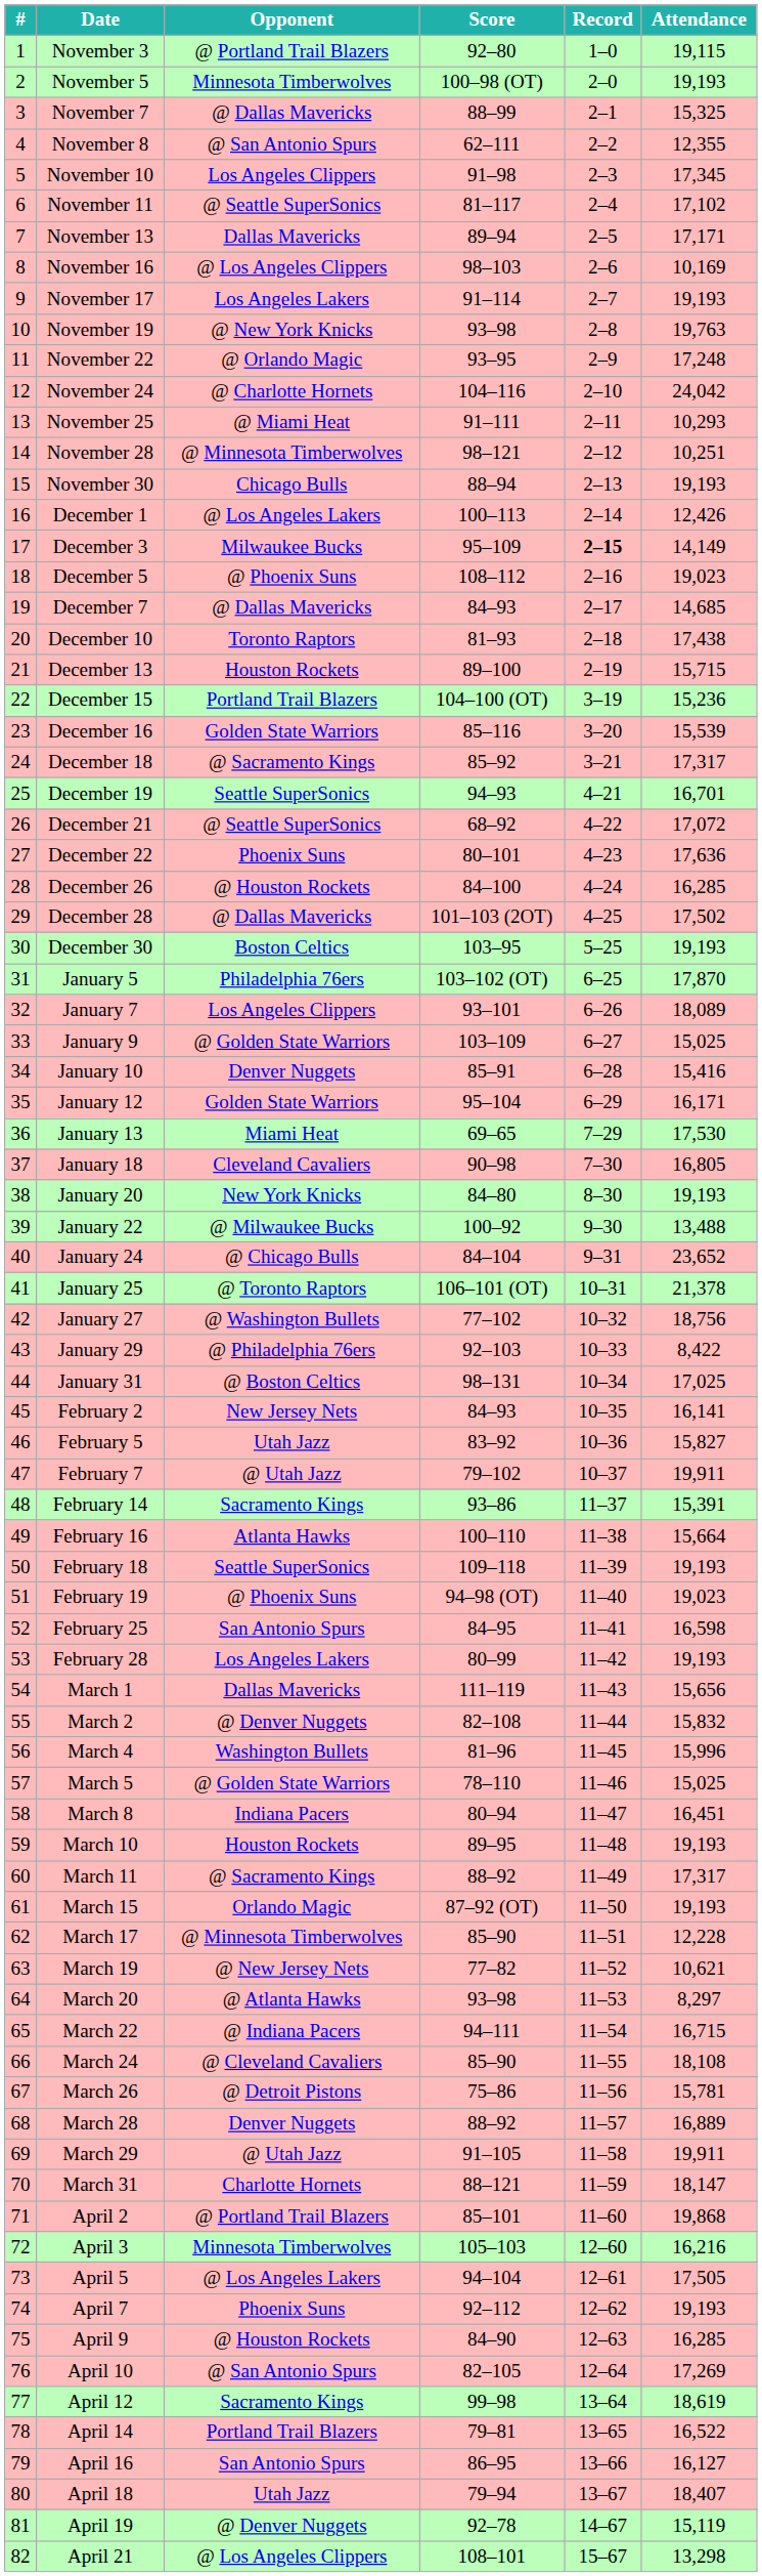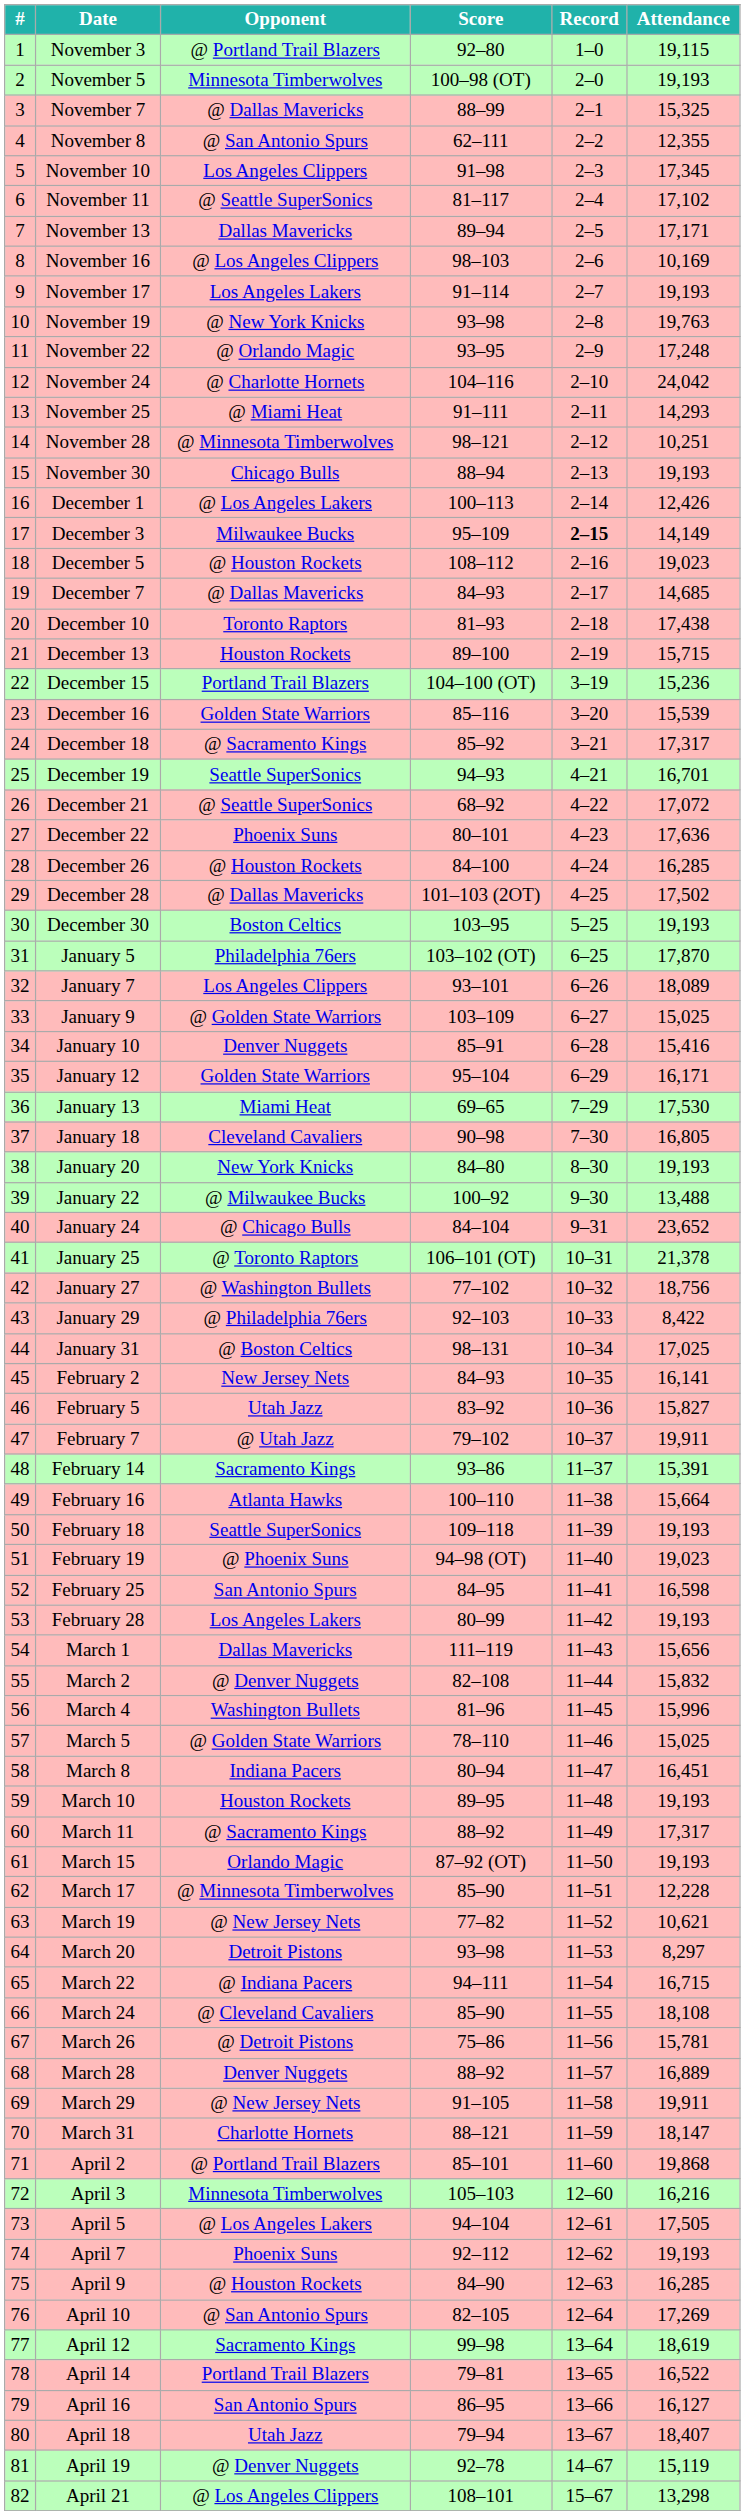 <table class="wikitable" width="70%">
 <tr align="center"  style="background:#20B2AA;color:#FFFFFF;">
 <td><strong>#</strong></td>
 <td><strong>Date</strong></td>
 <td><strong>Opponent</strong></td>
 <td><strong>Score</strong></td>
 <td><strong>Record</strong></td>
 <td><strong>Attendance</strong></td>
 </tr>
 <tr align="center" bgcolor="bbffbb">
 <td>1</td>
 <td>November 3</td>
 <td>@ <a href='#'>Portland Trail Blazers</a></td>
 <td>92–80</td>
 <td>1–0</td>
 <td>19,115</td>
 </tr>
 <tr align="center" bgcolor="bbffbb">
 <td>2</td>
 <td>November 5</td>
 <td><a href='#'>Minnesota Timberwolves</a></td>
 <td>100–98 (OT)</td>
 <td>2–0</td>
 <td>19,193</td>
 </tr>
 <tr align="center" bgcolor="ffbbbb">
 <td>3</td>
 <td>November 7</td>
 <td>@ <a href='#'>Dallas Mavericks</a></td>
 <td>88–99</td>
 <td>2–1</td>
 <td>15,325</td>
 </tr>
 <tr align="center" bgcolor="ffbbbb">
 <td>4</td>
 <td>November 8</td>
 <td>@ <a href='#'>San Antonio Spurs</a></td>
 <td>62–111</td>
 <td>2–2</td>
 <td>12,355</td>
 </tr>
 <tr align="center" bgcolor="ffbbbb">
 <td>5</td>
 <td>November 10</td>
 <td><a href='#'>Los Angeles Clippers</a></td>
 <td>91–98</td>
 <td>2–3</td>
 <td>17,345</td>
 </tr>
 <tr align="center" bgcolor="ffbbbb">
 <td>6</td>
 <td>November 11</td>
 <td>@ <a href='#'>Seattle SuperSonics</a></td>
 <td>81–117</td>
 <td>2–4</td>
 <td>17,102</td>
 </tr>
 <tr align="center" bgcolor="ffbbbb">
 <td>7</td>
 <td>November 13</td>
 <td><a href='#'>Dallas Mavericks</a></td>
 <td>89–94</td>
 <td>2–5</td>
 <td>17,171</td>
 </tr>
 <tr align="center" bgcolor="ffbbbb">
 <td>8</td>
 <td>November 16</td>
 <td>@ <a href='#'>Los Angeles Clippers</a></td>
 <td>98–103</td>
 <td>2–6</td>
 <td>10,169</td>
 </tr>
 <tr align="center" bgcolor="ffbbbb">
 <td>9</td>
 <td>November 17</td>
 <td><a href='#'>Los Angeles Lakers</a></td>
 <td>91–114</td>
 <td>2–7</td>
 <td>19,193</td>
 </tr>
 <tr align="center" bgcolor="ffbbbb">
 <td>10</td>
 <td>November 19</td>
 <td>@ <a href='#'>New York Knicks</a></td>
 <td>93–98</td>
 <td>2–8</td>
 <td>19,763</td>
 </tr>
 <tr align="center" bgcolor="ffbbbb">
 <td>11</td>
 <td>November 22</td>
 <td>@ <a href='#'>Orlando Magic</a></td>
 <td>93–95</td>
 <td>2–9</td>
 <td>17,248</td>
 </tr>
 <tr align="center" bgcolor="ffbbbb">
 <td>12</td>
 <td>November 24</td>
 <td>@ <a href='#'>Charlotte Hornets</a></td>
 <td>104–116</td>
 <td>2–10</td>
 <td>24,042</td>
 </tr>
 <tr align="center" bgcolor="ffbbbb">
 <td>13</td>
 <td>November 25</td>
 <td>@ <a href='#'>Miami Heat</a></td>
 <td>91–111</td>
 <td>2–11</td>
-<td>10,293</td>
+<td>14,293</td>
 </tr>
 <tr align="center" bgcolor="ffbbbb">
 <td>14</td>
 <td>November 28</td>
 <td>@ <a href='#'>Minnesota Timberwolves</a></td>
 <td>98–121</td>
 <td>2–12</td>
 <td>10,251</td>
 </tr>
 <tr align="center" bgcolor="ffbbbb">
 <td>15</td>
 <td>November 30</td>
 <td><a href='#'>Chicago Bulls</a></td>
 <td>88–94</td>
 <td>2–13</td>
 <td>19,193</td>
 </tr>
 <tr align="center" bgcolor="ffbbbb">
 <td>16</td>
 <td>December 1</td>
 <td>@ <a href='#'>Los Angeles Lakers</a></td>
 <td>100–113</td>
 <td>2–14</td>
 <td>12,426</td>
 </tr>
 <tr align="center" bgcolor="ffbbbb">
 <td>17</td>
 <td>December 3</td>
 <td><a href='#'>Milwaukee Bucks</a></td>
 <td>95–109</td>
 <td><strong>2–15</strong></td>
 <td>14,149</td>
 </tr>
 <tr align="center" bgcolor="ffbbbb">
 <td>18</td>
 <td>December 5</td>
-<td>@ <a href='#'>Phoenix Suns</a></td>
+<td>@ <a href='#'>Houston Rockets</a></td>
 <td>108–112</td>
 <td>2–16</td>
 <td>19,023</td>
 </tr>
 <tr align="center" bgcolor="ffbbbb">
 <td>19</td>
 <td>December 7</td>
 <td>@ <a href='#'>Dallas Mavericks</a></td>
 <td>84–93</td>
 <td>2–17</td>
 <td>14,685</td>
 </tr>
 <tr align="center" bgcolor="ffbbbb">
 <td>20</td>
 <td>December 10</td>
 <td><a href='#'>Toronto Raptors</a></td>
 <td>81–93</td>
 <td>2–18</td>
 <td>17,438</td>
 </tr>
 <tr align="center" bgcolor="ffbbbb">
 <td>21</td>
 <td>December 13</td>
 <td><a href='#'>Houston Rockets</a></td>
 <td>89–100</td>
 <td>2–19</td>
 <td>15,715</td>
 </tr>
 <tr align="center" bgcolor="bbffbb">
 <td>22</td>
 <td>December 15</td>
 <td><a href='#'>Portland Trail Blazers</a></td>
 <td>104–100 (OT)</td>
 <td>3–19</td>
 <td>15,236</td>
 </tr>
 <tr align="center" bgcolor="ffbbbb">
 <td>23</td>
 <td>December 16</td>
 <td><a href='#'>Golden State Warriors</a></td>
 <td>85–116</td>
 <td>3–20</td>
 <td>15,539</td>
 </tr>
 <tr align="center" bgcolor="ffbbbb">
 <td>24</td>
 <td>December 18</td>
 <td>@ <a href='#'>Sacramento Kings</a></td>
 <td>85–92</td>
 <td>3–21</td>
 <td>17,317</td>
 </tr>
 <tr align="center" bgcolor="bbffbb">
 <td>25</td>
 <td>December 19</td>
 <td><a href='#'>Seattle SuperSonics</a></td>
 <td>94–93</td>
 <td>4–21</td>
 <td>16,701</td>
 </tr>
 <tr align="center" bgcolor="ffbbbb">
 <td>26</td>
 <td>December 21</td>
 <td>@ <a href='#'>Seattle SuperSonics</a></td>
 <td>68–92</td>
 <td>4–22</td>
 <td>17,072</td>
 </tr>
 <tr align="center" bgcolor="ffbbbb">
 <td>27</td>
 <td>December 22</td>
 <td><a href='#'>Phoenix Suns</a></td>
 <td>80–101</td>
 <td>4–23</td>
 <td>17,636</td>
 </tr>
 <tr align="center" bgcolor="ffbbbb">
 <td>28</td>
 <td>December 26</td>
 <td>@ <a href='#'>Houston Rockets</a></td>
 <td>84–100</td>
 <td>4–24</td>
 <td>16,285</td>
 </tr>
 <tr align="center" bgcolor="ffbbbb">
 <td>29</td>
 <td>December 28</td>
 <td>@ <a href='#'>Dallas Mavericks</a></td>
 <td>101–103 (2OT)</td>
 <td>4–25</td>
 <td>17,502</td>
 </tr>
 <tr align="center" bgcolor="bbffbb">
 <td>30</td>
 <td>December 30</td>
 <td><a href='#'>Boston Celtics</a></td>
 <td>103–95</td>
 <td>5–25</td>
 <td>19,193</td>
 </tr>
 <tr align="center" bgcolor="bbffbb">
 <td>31</td>
 <td>January 5</td>
 <td><a href='#'>Philadelphia 76ers</a></td>
 <td>103–102 (OT)</td>
 <td>6–25</td>
 <td>17,870</td>
 </tr>
 <tr align="center" bgcolor="ffbbbb">
 <td>32</td>
 <td>January 7</td>
 <td><a href='#'>Los Angeles Clippers</a></td>
 <td>93–101</td>
 <td>6–26</td>
 <td>18,089</td>
 </tr>
 <tr align="center" bgcolor="ffbbbb">
 <td>33</td>
 <td>January 9</td>
 <td>@ <a href='#'>Golden State Warriors</a></td>
 <td>103–109</td>
 <td>6–27</td>
 <td>15,025</td>
 </tr>
 <tr align="center" bgcolor="ffbbbb">
 <td>34</td>
 <td>January 10</td>
 <td><a href='#'>Denver Nuggets</a></td>
 <td>85–91</td>
 <td>6–28</td>
 <td>15,416</td>
 </tr>
 <tr align="center" bgcolor="ffbbbb">
 <td>35</td>
 <td>January 12</td>
 <td><a href='#'>Golden State Warriors</a></td>
 <td>95–104</td>
 <td>6–29</td>
 <td>16,171</td>
 </tr>
 <tr align="center" bgcolor="bbffbb">
 <td>36</td>
 <td>January 13</td>
 <td><a href='#'>Miami Heat</a></td>
 <td>69–65</td>
 <td>7–29</td>
 <td>17,530</td>
 </tr>
 <tr align="center" bgcolor="ffbbbb">
 <td>37</td>
 <td>January 18</td>
 <td><a href='#'>Cleveland Cavaliers</a></td>
 <td>90–98</td>
 <td>7–30</td>
 <td>16,805</td>
 </tr>
 <tr align="center" bgcolor="bbffbb">
 <td>38</td>
 <td>January 20</td>
 <td><a href='#'>New York Knicks</a></td>
 <td>84–80</td>
 <td>8–30</td>
 <td>19,193</td>
 </tr>
 <tr align="center" bgcolor="bbffbb">
 <td>39</td>
 <td>January 22</td>
 <td>@ <a href='#'>Milwaukee Bucks</a></td>
 <td>100–92</td>
 <td>9–30</td>
 <td>13,488</td>
 </tr>
 <tr align="center" bgcolor="ffbbbb">
 <td>40</td>
 <td>January 24</td>
 <td>@ <a href='#'>Chicago Bulls</a></td>
 <td>84–104</td>
 <td>9–31</td>
 <td>23,652</td>
 </tr>
 <tr align="center" bgcolor="bbffbb">
 <td>41</td>
 <td>January 25</td>
 <td>@ <a href='#'>Toronto Raptors</a></td>
 <td>106–101 (OT)</td>
 <td>10–31</td>
 <td>21,378</td>
 </tr>
 <tr align="center" bgcolor="ffbbbb">
 <td>42</td>
 <td>January 27</td>
 <td>@ <a href='#'>Washington Bullets</a></td>
 <td>77–102</td>
 <td>10–32</td>
 <td>18,756</td>
 </tr>
 <tr align="center" bgcolor="ffbbbb">
 <td>43</td>
 <td>January 29</td>
 <td>@ <a href='#'>Philadelphia 76ers</a></td>
 <td>92–103</td>
 <td>10–33</td>
 <td>8,422</td>
 </tr>
 <tr align="center" bgcolor="ffbbbb">
 <td>44</td>
 <td>January 31</td>
 <td>@ <a href='#'>Boston Celtics</a></td>
 <td>98–131</td>
 <td>10–34</td>
 <td>17,025</td>
 </tr>
 <tr align="center" bgcolor="ffbbbb">
 <td>45</td>
 <td>February 2</td>
 <td><a href='#'>New Jersey Nets</a></td>
 <td>84–93</td>
 <td>10–35</td>
 <td>16,141</td>
 </tr>
 <tr align="center" bgcolor="ffbbbb">
 <td>46</td>
 <td>February 5</td>
 <td><a href='#'>Utah Jazz</a></td>
 <td>83–92</td>
 <td>10–36</td>
 <td>15,827</td>
 </tr>
 <tr align="center" bgcolor="ffbbbb">
 <td>47</td>
 <td>February 7</td>
 <td>@ <a href='#'>Utah Jazz</a></td>
 <td>79–102</td>
 <td>10–37</td>
 <td>19,911</td>
 </tr>
 <tr align="center" bgcolor="bbffbb">
 <td>48</td>
 <td>February 14</td>
 <td><a href='#'>Sacramento Kings</a></td>
 <td>93–86</td>
 <td>11–37</td>
 <td>15,391</td>
 </tr>
 <tr align="center" bgcolor="ffbbbb">
 <td>49</td>
 <td>February 16</td>
 <td><a href='#'>Atlanta Hawks</a></td>
 <td>100–110</td>
 <td>11–38</td>
 <td>15,664</td>
 </tr>
 <tr align="center" bgcolor="ffbbbb">
 <td>50</td>
 <td>February 18</td>
 <td><a href='#'>Seattle SuperSonics</a></td>
 <td>109–118</td>
 <td>11–39</td>
 <td>19,193</td>
 </tr>
 <tr align="center" bgcolor="ffbbbb">
 <td>51</td>
 <td>February 19</td>
 <td>@ <a href='#'>Phoenix Suns</a></td>
 <td>94–98 (OT)</td>
 <td>11–40</td>
 <td>19,023</td>
 </tr>
 <tr align="center" bgcolor="ffbbbb">
 <td>52</td>
 <td>February 25</td>
 <td><a href='#'>San Antonio Spurs</a></td>
 <td>84–95</td>
 <td>11–41</td>
 <td>16,598</td>
 </tr>
 <tr align="center" bgcolor="ffbbbb">
 <td>53</td>
 <td>February 28</td>
 <td><a href='#'>Los Angeles Lakers</a></td>
 <td>80–99</td>
 <td>11–42</td>
 <td>19,193</td>
 </tr>
 <tr align="center" bgcolor="ffbbbb">
 <td>54</td>
 <td>March 1</td>
 <td><a href='#'>Dallas Mavericks</a></td>
 <td>111–119</td>
 <td>11–43</td>
 <td>15,656</td>
 </tr>
 <tr align="center" bgcolor="ffbbbb">
 <td>55</td>
 <td>March 2</td>
 <td>@ <a href='#'>Denver Nuggets</a></td>
 <td>82–108</td>
 <td>11–44</td>
 <td>15,832</td>
 </tr>
 <tr align="center" bgcolor="ffbbbb">
 <td>56</td>
 <td>March 4</td>
 <td><a href='#'>Washington Bullets</a></td>
 <td>81–96</td>
 <td>11–45</td>
 <td>15,996</td>
 </tr>
 <tr align="center" bgcolor="ffbbbb">
 <td>57</td>
 <td>March 5</td>
 <td>@ <a href='#'>Golden State Warriors</a></td>
 <td>78–110</td>
 <td>11–46</td>
 <td>15,025</td>
 </tr>
 <tr align="center" bgcolor="ffbbbb">
 <td>58</td>
 <td>March 8</td>
 <td><a href='#'>Indiana Pacers</a></td>
 <td>80–94</td>
 <td>11–47</td>
 <td>16,451</td>
 </tr>
 <tr align="center" bgcolor="ffbbbb">
 <td>59</td>
 <td>March 10</td>
 <td><a href='#'>Houston Rockets</a></td>
 <td>89–95</td>
 <td>11–48</td>
 <td>19,193</td>
 </tr>
 <tr align="center" bgcolor="ffbbbb">
 <td>60</td>
 <td>March 11</td>
 <td>@ <a href='#'>Sacramento Kings</a></td>
 <td>88–92</td>
 <td>11–49</td>
 <td>17,317</td>
 </tr>
 <tr align="center" bgcolor="ffbbbb">
 <td>61</td>
 <td>March 15</td>
 <td><a href='#'>Orlando Magic</a></td>
 <td>87–92 (OT)</td>
 <td>11–50</td>
 <td>19,193</td>
 </tr>
 <tr align="center" bgcolor="ffbbbb">
 <td>62</td>
 <td>March 17</td>
 <td>@ <a href='#'>Minnesota Timberwolves</a></td>
 <td>85–90</td>
 <td>11–51</td>
 <td>12,228</td>
 </tr>
 <tr align="center" bgcolor="ffbbbb">
 <td>63</td>
 <td>March 19</td>
 <td>@ <a href='#'>New Jersey Nets</a></td>
 <td>77–82</td>
 <td>11–52</td>
 <td>10,621</td>
 </tr>
 <tr align="center" bgcolor="ffbbbb">
 <td>64</td>
 <td>March 20</td>
-<td>@ <a href='#'>Atlanta Hawks</a></td>
+<td><a href='#'>Detroit Pistons</a></td>
 <td>93–98</td>
 <td>11–53</td>
 <td>8,297</td>
 </tr>
 <tr align="center" bgcolor="ffbbbb">
 <td>65</td>
 <td>March 22</td>
 <td>@ <a href='#'>Indiana Pacers</a></td>
 <td>94–111</td>
 <td>11–54</td>
 <td>16,715</td>
 </tr>
 <tr align="center" bgcolor="ffbbbb">
 <td>66</td>
 <td>March 24</td>
 <td>@ <a href='#'>Cleveland Cavaliers</a></td>
 <td>85–90</td>
 <td>11–55</td>
 <td>18,108</td>
 </tr>
 <tr align="center" bgcolor="ffbbbb">
 <td>67</td>
 <td>March 26</td>
 <td>@ <a href='#'>Detroit Pistons</a></td>
 <td>75–86</td>
 <td>11–56</td>
 <td>15,781</td>
 </tr>
 <tr align="center" bgcolor="ffbbbb">
 <td>68</td>
 <td>March 28</td>
 <td><a href='#'>Denver Nuggets</a></td>
 <td>88–92</td>
 <td>11–57</td>
 <td>16,889</td>
 </tr>
 <tr align="center" bgcolor="ffbbbb">
 <td>69</td>
 <td>March 29</td>
-<td>@ <a href='#'>Utah Jazz</a></td>
+<td>@ <a href='#'>New Jersey Nets</a></td>
 <td>91–105</td>
 <td>11–58</td>
 <td>19,911</td>
 </tr>
 <tr align="center" bgcolor="ffbbbb">
 <td>70</td>
 <td>March 31</td>
 <td><a href='#'>Charlotte Hornets</a></td>
 <td>88–121</td>
 <td>11–59</td>
 <td>18,147</td>
 </tr>
 <tr align="center" bgcolor="ffbbbb">
 <td>71</td>
 <td>April 2</td>
 <td>@ <a href='#'>Portland Trail Blazers</a></td>
 <td>85–101</td>
 <td>11–60</td>
 <td>19,868</td>
 </tr>
 <tr align="center" bgcolor="bbffbb">
 <td>72</td>
 <td>April 3</td>
 <td><a href='#'>Minnesota Timberwolves</a></td>
 <td>105–103</td>
 <td>12–60</td>
 <td>16,216</td>
 </tr>
 <tr align="center" bgcolor="ffbbbb">
 <td>73</td>
 <td>April 5</td>
 <td>@ <a href='#'>Los Angeles Lakers</a></td>
 <td>94–104</td>
 <td>12–61</td>
 <td>17,505</td>
 </tr>
 <tr align="center" bgcolor="ffbbbb">
 <td>74</td>
 <td>April 7</td>
 <td><a href='#'>Phoenix Suns</a></td>
 <td>92–112</td>
 <td>12–62</td>
 <td>19,193</td>
 </tr>
 <tr align="center" bgcolor="ffbbbb">
 <td>75</td>
 <td>April 9</td>
 <td>@ <a href='#'>Houston Rockets</a></td>
 <td>84–90</td>
 <td>12–63</td>
 <td>16,285</td>
 </tr>
 <tr align="center" bgcolor="ffbbbb">
 <td>76</td>
 <td>April 10</td>
 <td>@ <a href='#'>San Antonio Spurs</a></td>
 <td>82–105</td>
 <td>12–64</td>
 <td>17,269</td>
 </tr>
 <tr align="center" bgcolor="bbffbb">
 <td>77</td>
 <td>April 12</td>
 <td><a href='#'>Sacramento Kings</a></td>
 <td>99–98</td>
 <td>13–64</td>
 <td>18,619</td>
 </tr>
 <tr align="center" bgcolor="ffbbbb">
 <td>78</td>
 <td>April 14</td>
 <td><a href='#'>Portland Trail Blazers</a></td>
 <td>79–81</td>
 <td>13–65</td>
 <td>16,522</td>
 </tr>
 <tr align="center" bgcolor="ffbbbb">
 <td>79</td>
 <td>April 16</td>
 <td><a href='#'>San Antonio Spurs</a></td>
 <td>86–95</td>
 <td>13–66</td>
 <td>16,127</td>
 </tr>
 <tr align="center" bgcolor="ffbbbb">
 <td>80</td>
 <td>April 18</td>
 <td><a href='#'>Utah Jazz</a></td>
 <td>79–94</td>
 <td>13–67</td>
 <td>18,407</td>
 </tr>
 <tr align="center" bgcolor="bbffbb">
 <td>81</td>
 <td>April 19</td>
 <td>@ <a href='#'>Denver Nuggets</a></td>
 <td>92–78</td>
 <td>14–67</td>
 <td>15,119</td>
 </tr>
 <tr align="center" bgcolor="bbffbb">
 <td>82</td>
 <td>April 21</td>
 <td>@ <a href='#'>Los Angeles Clippers</a></td>
 <td>108–101</td>
 <td>15–67</td>
 <td>13,298</td>
 </tr>
 </table>
